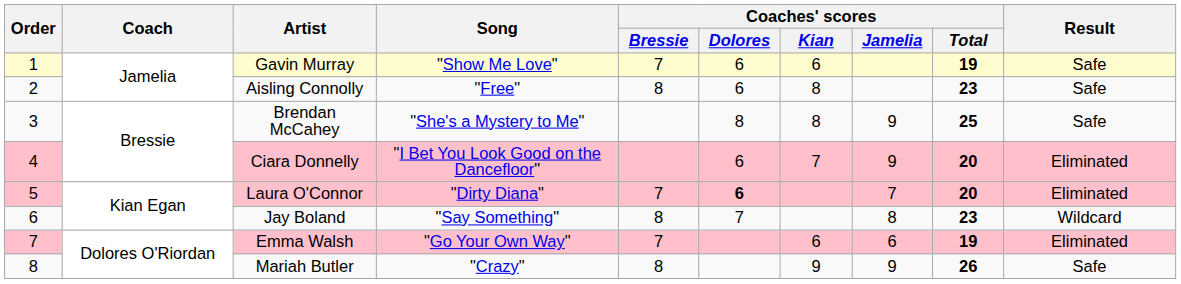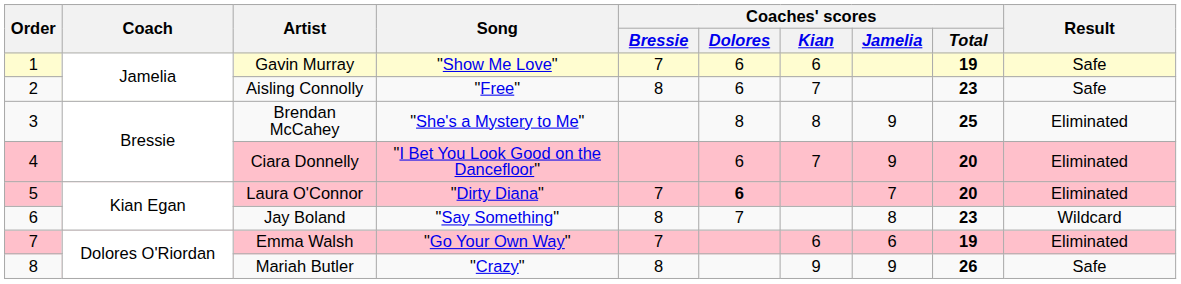 <table class="wikitable" style="text-align:center; line-height:16px; width:90%;">
 <tr>
 <th scope="col" rowspan="2" width="02%">Order</th>
 <th scope="col" rowspan="2" width="12%">Coach</th>
 <th scope="col" rowspan="2" width="10%">Artist</th>
 <th scope="col" rowspan="2" width="17%">Song</th>
 <th scope="col" colspan="5" width="10%">Coaches' scores</th>
 <th scope="col" rowspan="2" width="12%">Result</th>
 </tr>
 <tr>
 <th width="5%"><em><a href='#'>Bressie</a></em></th>
 <th width="5%"><em><a href='#'>Dolores</a></em></th>
 <th width="5%"><em><a href='#'>Kian</a></em></th>
 <th width="5%"><em><a href='#'>Jamelia</a></em></th>
 <th width="5%"><em>Total</em></th>
 </tr>
 <tr style="background:#FFFDD0">
 <td>1</td>
 <td rowspan="2" style="background:white;">Jamelia</td>
 <td>Gavin Murray</td>
 <td>"<a href='#'>Show Me Love</a>"</td>
 <td>7</td>
 <td>6</td>
 <td>6</td>
 <td></td>
 <td><strong>19</strong></td>
 <td>Safe</td>
 </tr>
 <tr>
 <td>2</td>
 <td>Aisling Connolly</td>
 <td>"<a href='#'>Free</a>"</td>
 <td>8</td>
 <td>6</td>
-<td>8</td>
+<td>7</td>
 <td></td>
 <td><strong>23</strong></td>
 <td>Safe</td>
 </tr>
 <tr>
 <td>3</td>
 <td rowspan="2" style="background:white;">Bressie</td>
 <td>Brendan McCahey</td>
 <td>"<a href='#'>She's a Mystery to Me</a>"</td>
 <td></td>
 <td>8</td>
 <td>8</td>
 <td>9</td>
 <td><strong>25</strong></td>
-<td>Safe</td>
+<td>Eliminated</td>
 </tr>
 <tr style="background:pink;">
 <td>4</td>
 <td>Ciara Donnelly</td>
 <td>"<a href='#'>I Bet You Look Good on the Dancefloor</a>"</td>
 <td></td>
 <td>6</td>
 <td>7</td>
 <td>9</td>
 <td><strong>20</strong></td>
 <td>Eliminated</td>
 </tr>
 <tr style="background:pink;">
 <td>5</td>
 <td rowspan="2" style="background:white;">Kian Egan</td>
 <td>Laura O'Connor</td>
 <td>"<a href='#'>Dirty Diana</a>"</td>
 <td>7</td>
 <td><strong>6</strong></td>
 <td></td>
 <td>7</td>
 <td><strong>20</strong></td>
 <td>Eliminated</td>
 </tr>
 <tr>
 <td>6</td>
 <td>Jay Boland</td>
 <td>"<a href='#'>Say Something</a>"</td>
 <td>8</td>
 <td>7</td>
 <td></td>
 <td>8</td>
 <td><strong>23</strong></td>
 <td>Wildcard</td>
 </tr>
 <tr style="background:pink;">
 <td>7</td>
 <td rowspan="2" style="background:white;">Dolores O'Riordan</td>
 <td>Emma Walsh</td>
 <td>"<a href='#'>Go Your Own Way</a>"</td>
 <td>7</td>
 <td></td>
 <td>6</td>
 <td>6</td>
 <td><strong>19</strong></td>
 <td>Eliminated</td>
 </tr>
 <tr>
 <td>8</td>
 <td>Mariah Butler</td>
 <td>"<a href='#'>Crazy</a>"</td>
 <td>8</td>
 <td></td>
 <td>9</td>
 <td>9</td>
 <td><strong>26</strong></td>
 <td>Safe</td>
 </tr>
 </table>
